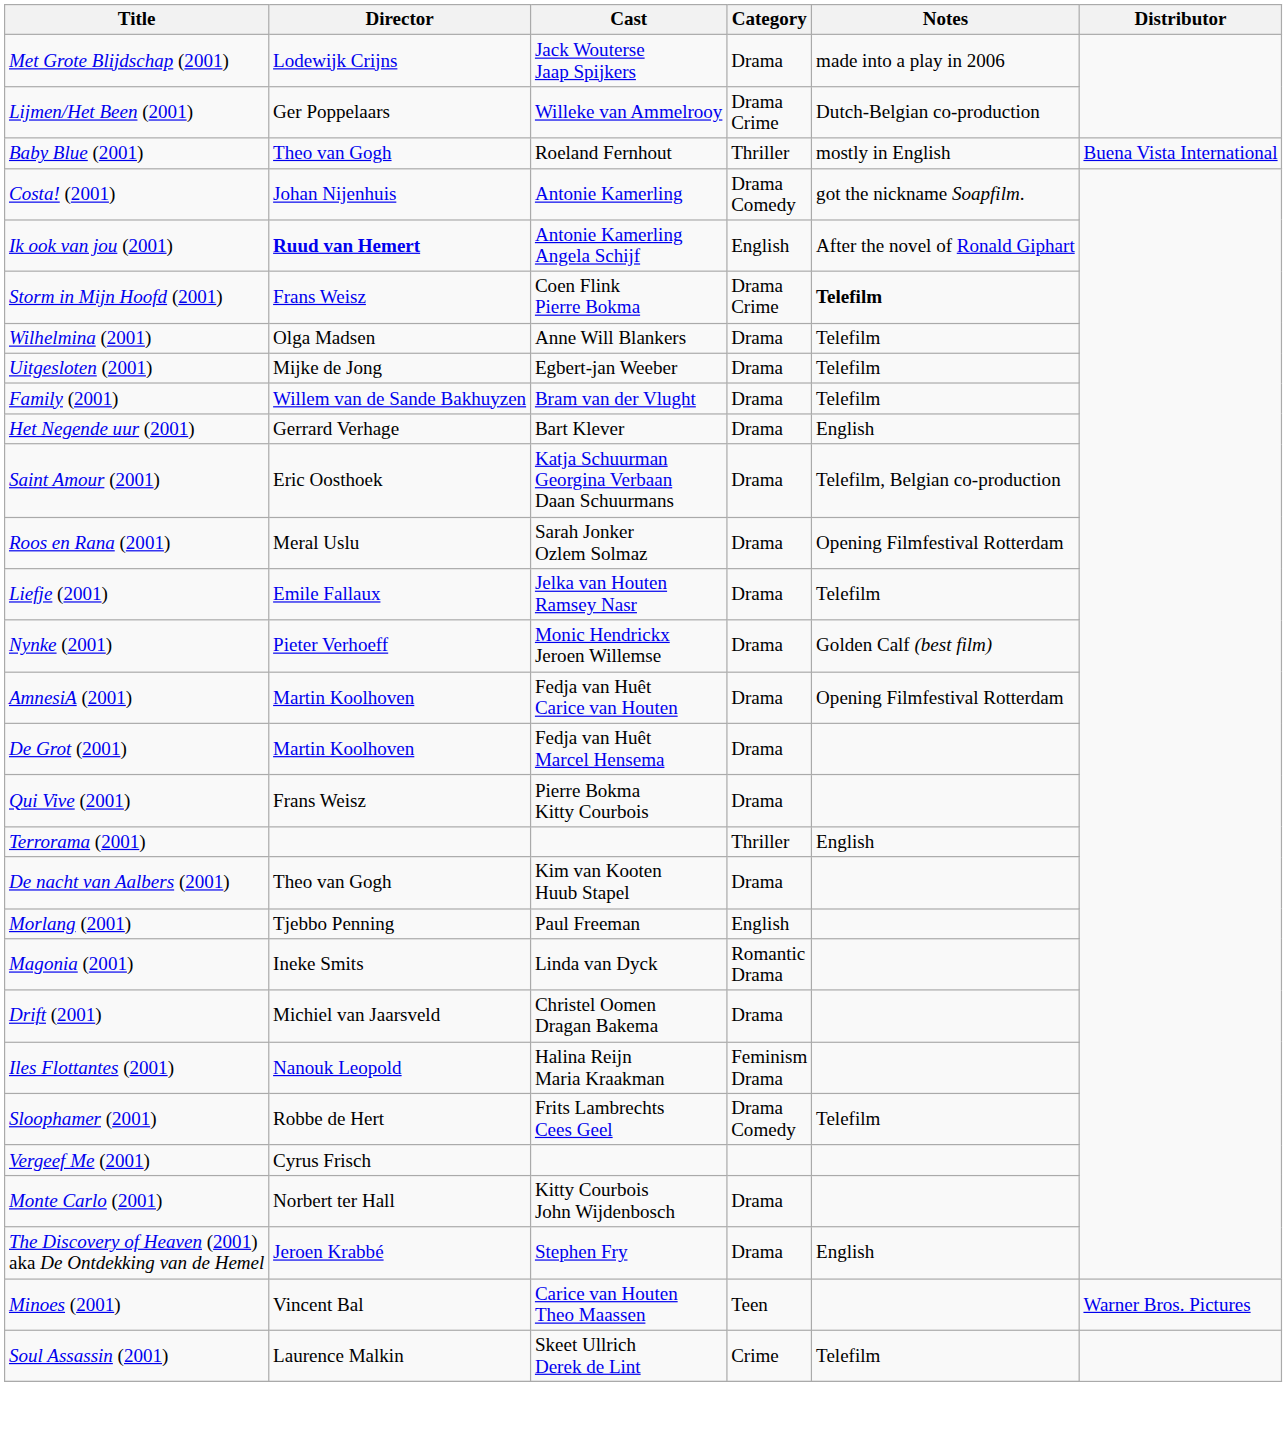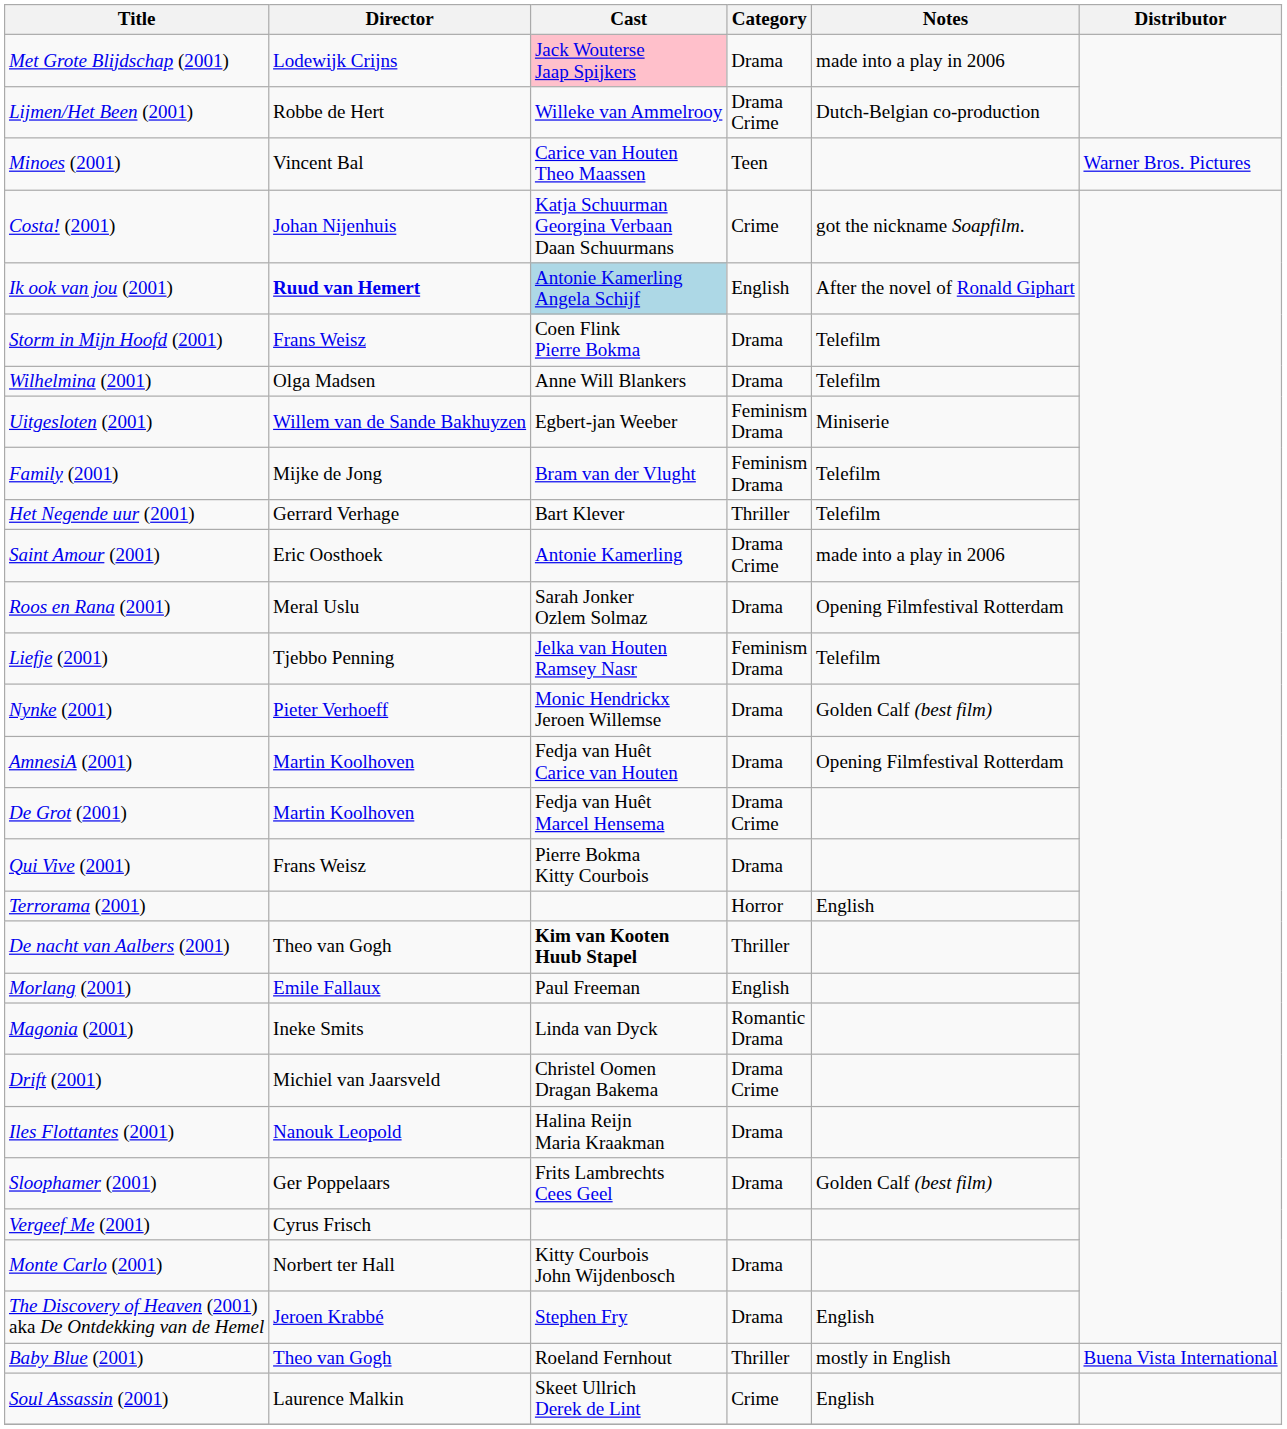 <table class="wikitable">
 <tr>
 <th>Title</th>
 <th>Director</th>
 <th>Cast</th>
 <th>Category</th>
 <th>Notes</th>
 <th>Distributor</th>
 </tr>
 <tr>
 <td><em><a href='#'>Met Grote Blijdschap</a></em> (<a href='#'>2001</a>)</td>
 <td><a href='#'>Lodewijk Crijns</a></td>
-<td><a href='#'>Jack Wouterse</a><br><a href='#'>Jaap Spijkers</a></td>
+<td style="background: pink;"><a href='#'>Jack Wouterse</a><br><a href='#'>Jaap Spijkers</a></td>
 <td>Drama</td>
 <td>made into a play in 2006</td>
 </tr>
 <tr>
 <td><em><a href='#'>Lijmen/Het Been</a></em> (<a href='#'>2001</a>)</td>
-<td>Ger Poppelaars</td>
+<td>Robbe de Hert</td>
 <td><a href='#'>Willeke van Ammelrooy</a></td>
 <td>Drama<br>Crime</td>
 <td>Dutch-Belgian co-production</td>
 </tr>
 <tr>
-<td><em><a href='#'>Baby Blue</a></em> (<a href='#'>2001</a>)</td>
-<td><a href='#'>Theo van Gogh</a></td>
-<td>Roeland Fernhout</td>
-<td>Thriller</td>
-<td>mostly in English</td>
-<td><a href='#'>Buena Vista International</a></td>
+<td><em><a href='#'>Minoes</a></em> (<a href='#'>2001</a>)</td>
+<td>Vincent Bal</td>
+<td><a href='#'>Carice van Houten</a><br><a href='#'>Theo Maassen</a></td>
+<td>Teen</td>
+<td></td>
+<td><a href='#'>Warner Bros. Pictures</a></td>
 </tr>
 <tr>
 <td><em><a href='#'>Costa!</a></em> (<a href='#'>2001</a>)</td>
 <td><a href='#'>Johan Nijenhuis</a></td>
-<td><a href='#'>Antonie Kamerling</a></td>
-<td>Drama<br>Comedy</td>
+<td><a href='#'>Katja Schuurman</a><br><a href='#'>Georgina Verbaan</a><br>Daan Schuurmans</td>
+<td>Crime</td>
 <td>got the nickname <em>Soapfilm</em>.</td>
 </tr>
 <tr>
 <td><em><a href='#'>Ik ook van jou</a></em> (<a href='#'>2001</a>)</td>
 <td><strong><a href='#'>Ruud van Hemert</a></strong></td>
-<td><a href='#'>Antonie Kamerling</a><br><a href='#'>Angela Schijf</a></td>
+<td style="background: lightblue;"><a href='#'>Antonie Kamerling</a><br><a href='#'>Angela Schijf</a></td>
 <td>English</td>
 <td>After the novel of <a href='#'>Ronald Giphart</a></td>
 </tr>
 <tr>
 <td><em><a href='#'>Storm in Mijn Hoofd</a></em> (<a href='#'>2001</a>)</td>
 <td><a href='#'>Frans Weisz</a></td>
 <td>Coen Flink<br><a href='#'>Pierre Bokma</a></td>
-<td>Drama<br>Crime</td>
-<td><strong>Telefilm</strong></td>
+<td>Drama</td>
+<td>Telefilm</td>
 </tr>
 <tr>
 <td><em><a href='#'>Wilhelmina</a></em> (<a href='#'>2001</a>)</td>
 <td>Olga Madsen</td>
 <td>Anne Will Blankers</td>
 <td>Drama</td>
 <td>Telefilm</td>
 </tr>
 <tr>
 <td><em><a href='#'>Uitgesloten</a></em> (<a href='#'>2001</a>)</td>
-<td>Mijke de Jong</td>
+<td><a href='#'>Willem van de Sande Bakhuyzen</a></td>
 <td>Egbert-jan Weeber</td>
-<td>Drama</td>
-<td>Telefilm</td>
+<td>Feminism<br>Drama</td>
+<td>Miniserie</td>
 </tr>
 <tr>
 <td><em><a href='#'>Family</a></em> (<a href='#'>2001</a>)</td>
-<td><a href='#'>Willem van de Sande Bakhuyzen</a></td>
+<td>Mijke de Jong</td>
 <td><a href='#'>Bram van der Vlught</a></td>
-<td>Drama</td>
+<td>Feminism<br>Drama</td>
 <td>Telefilm</td>
 </tr>
 <tr>
 <td><em><a href='#'>Het Negende uur</a></em> (<a href='#'>2001</a>)</td>
 <td>Gerrard Verhage</td>
 <td>Bart Klever</td>
-<td>Drama</td>
-<td>English</td>
+<td>Thriller</td>
+<td>Telefilm</td>
 </tr>
 <tr>
 <td><em><a href='#'>Saint Amour</a></em> (<a href='#'>2001</a>)</td>
 <td>Eric Oosthoek</td>
-<td><a href='#'>Katja Schuurman</a><br><a href='#'>Georgina Verbaan</a><br>Daan Schuurmans</td>
-<td>Drama</td>
-<td>Telefilm, Belgian co-production</td>
+<td><a href='#'>Antonie Kamerling</a></td>
+<td>Drama<br>Crime</td>
+<td>made into a play in 2006</td>
 </tr>
 <tr>
 <td><em><a href='#'>Roos en Rana</a></em> (<a href='#'>2001</a>)</td>
 <td>Meral Uslu</td>
 <td>Sarah Jonker<br>Ozlem Solmaz</td>
 <td>Drama</td>
 <td>Opening Filmfestival Rotterdam</td>
 </tr>
 <tr>
 <td><em><a href='#'>Liefje</a></em> (<a href='#'>2001</a>)</td>
-<td><a href='#'>Emile Fallaux</a></td>
+<td>Tjebbo Penning</td>
 <td><a href='#'>Jelka van Houten</a><br><a href='#'>Ramsey Nasr</a></td>
-<td>Drama</td>
+<td>Feminism<br>Drama</td>
 <td>Telefilm</td>
 </tr>
 <tr>
 <td><em><a href='#'>Nynke</a></em> (<a href='#'>2001</a>)</td>
 <td><a href='#'>Pieter Verhoeff</a></td>
 <td><a href='#'>Monic Hendrickx</a><br>Jeroen Willemse</td>
 <td>Drama</td>
 <td>Golden Calf <em>(best film)</em></td>
 </tr>
 <tr>
 <td><em><a href='#'>AmnesiA</a></em> (<a href='#'>2001</a>)</td>
 <td><a href='#'>Martin Koolhoven</a></td>
 <td>Fedja van Huêt<br><a href='#'>Carice van Houten</a></td>
 <td>Drama</td>
 <td>Opening Filmfestival Rotterdam</td>
 </tr>
 <tr>
 <td><em><a href='#'>De Grot</a></em> (<a href='#'>2001</a>)</td>
 <td><a href='#'>Martin Koolhoven</a></td>
 <td>Fedja van Huêt<br><a href='#'>Marcel Hensema</a></td>
-<td>Drama</td>
+<td>Drama<br>Crime</td>
 <td></td>
 </tr>
 <tr>
 <td><em><a href='#'>Qui Vive</a></em> (<a href='#'>2001</a>)</td>
 <td>Frans Weisz</td>
 <td>Pierre Bokma<br>Kitty Courbois</td>
 <td>Drama</td>
 <td></td>
 </tr>
 <tr>
 <td><em><a href='#'>Terrorama</a></em> (<a href='#'>2001</a>)</td>
 <td></td>
 <td></td>
-<td>Thriller</td>
+<td>Horror</td>
 <td>English</td>
 </tr>
 <tr>
 <td><em><a href='#'>De nacht van Aalbers</a></em> (<a href='#'>2001</a>)</td>
 <td>Theo van Gogh</td>
-<td>Kim van Kooten<br>Huub Stapel</td>
-<td>Drama</td>
+<td><strong>Kim van Kooten<br>Huub Stapel</strong></td>
+<td>Thriller</td>
 <td></td>
 </tr>
 <tr>
 <td><em><a href='#'>Morlang</a></em> (<a href='#'>2001</a>)</td>
-<td>Tjebbo Penning</td>
+<td><a href='#'>Emile Fallaux</a></td>
 <td>Paul Freeman</td>
 <td>English</td>
 <td></td>
 </tr>
 <tr>
 <td><em><a href='#'>Magonia</a></em> (<a href='#'>2001</a>)</td>
 <td>Ineke Smits</td>
 <td>Linda van Dyck</td>
 <td>Romantic<br>Drama</td>
 <td></td>
 </tr>
 <tr>
 <td><em><a href='#'>Drift</a></em> (<a href='#'>2001</a>)</td>
 <td>Michiel van Jaarsveld</td>
 <td>Christel Oomen<br>Dragan Bakema</td>
-<td>Drama</td>
+<td>Drama<br>Crime</td>
 <td></td>
 </tr>
 <tr>
 <td><em><a href='#'>Iles Flottantes</a></em> (<a href='#'>2001</a>)</td>
 <td><a href='#'>Nanouk Leopold</a></td>
 <td>Halina Reijn<br>Maria Kraakman</td>
-<td>Feminism<br>Drama</td>
+<td>Drama</td>
 <td></td>
 </tr>
 <tr>
 <td><em><a href='#'>Sloophamer</a></em> (<a href='#'>2001</a>)</td>
-<td>Robbe de Hert</td>
+<td>Ger Poppelaars</td>
 <td>Frits Lambrechts<br><a href='#'>Cees Geel</a></td>
-<td>Drama<br>Comedy</td>
-<td>Telefilm</td>
+<td>Drama</td>
+<td>Golden Calf <em>(best film)</em></td>
 </tr>
 <tr>
 <td><em><a href='#'>Vergeef Me</a></em> (<a href='#'>2001</a>)</td>
 <td>Cyrus Frisch</td>
 <td></td>
 <td></td>
 <td></td>
 </tr>
 <tr>
 <td><em><a href='#'>Monte Carlo</a></em> (<a href='#'>2001</a>)</td>
 <td>Norbert ter Hall</td>
 <td>Kitty Courbois<br>John Wijdenbosch</td>
 <td>Drama</td>
 <td></td>
 </tr>
 <tr>
 <td><em><a href='#'>The Discovery of Heaven</a></em> (<a href='#'>2001</a>)<br>aka <em>De Ontdekking van de Hemel</em></td>
 <td><a href='#'>Jeroen Krabbé</a></td>
 <td><a href='#'>Stephen Fry</a></td>
 <td>Drama</td>
 <td>English</td>
 </tr>
 <tr>
-<td><em><a href='#'>Minoes</a></em> (<a href='#'>2001</a>)</td>
-<td>Vincent Bal</td>
-<td><a href='#'>Carice van Houten</a><br><a href='#'>Theo Maassen</a></td>
-<td>Teen</td>
-<td></td>
-<td><a href='#'>Warner Bros. Pictures</a></td>
+<td><em><a href='#'>Baby Blue</a></em> (<a href='#'>2001</a>)</td>
+<td><a href='#'>Theo van Gogh</a></td>
+<td>Roeland Fernhout</td>
+<td>Thriller</td>
+<td>mostly in English</td>
+<td><a href='#'>Buena Vista International</a></td>
 </tr>
 <tr>
 <td><em><a href='#'>Soul Assassin</a></em> (<a href='#'>2001</a>)</td>
 <td>Laurence Malkin</td>
 <td>Skeet Ullrich<br><a href='#'>Derek de Lint</a></td>
 <td>Crime</td>
-<td>Telefilm</td>
+<td>English</td>
 </tr>
 <tr>
 </tr>
 </table>
